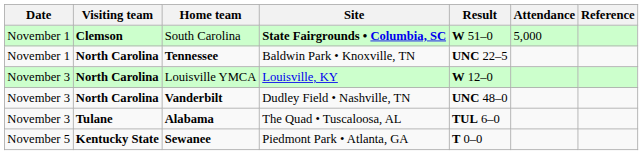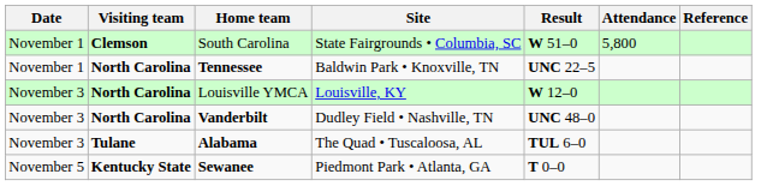 <table class="wikitable" style="font-size:95%;">
 <tr>
 <th>Date</th>
 <th>Visiting team</th>
 <th>Home team</th>
 <th>Site</th>
 <th>Result</th>
 <th>Attendance</th>
 <th class="unsortable">Reference</th>
 </tr>
 <tr bgcolor=ccffcc>
 <td>November 1</td>
 <td><strong>Clemson</strong></td>
 <td>South Carolina</td>
-<td><strong>State Fairgrounds • <a href='#'>Columbia, SC</a></strong></td>
+<td>State Fairgrounds • <a href='#'>Columbia, SC</a></td>
 <td><strong>W</strong> 51–0</td>
-<td>5,000</td>
+<td>5,800</td>
 <td></td>
 </tr>
 <tr bgcolor=>
 <td>November 1</td>
 <td><strong>North Carolina</strong></td>
 <td><strong>Tennessee</strong></td>
 <td>Baldwin Park • Knoxville, TN</td>
 <td><strong>UNC</strong> 22–5</td>
 <td></td>
 <td></td>
 </tr>
 <tr bgcolor=ccffcc>
 <td>November 3</td>
 <td><strong>North Carolina</strong></td>
 <td>Louisville YMCA</td>
 <td><a href='#'>Louisville, KY</a></td>
 <td><strong>W</strong> 12–0</td>
 <td></td>
 <td></td>
 </tr>
 <tr bgcolor=>
 <td>November 3</td>
 <td><strong>North Carolina</strong></td>
 <td><strong>Vanderbilt</strong></td>
 <td>Dudley Field • Nashville, TN</td>
 <td><strong>UNC</strong> 48–0</td>
 <td></td>
 <td></td>
 </tr>
 <tr bgcolor=>
 <td>November 3</td>
 <td><strong>Tulane</strong></td>
 <td><strong>Alabama</strong></td>
 <td>The Quad • Tuscaloosa, AL</td>
 <td><strong>TUL</strong> 6–0</td>
 <td></td>
 <td></td>
 </tr>
 <tr bgcolor=>
 <td>November 5</td>
 <td><strong>Kentucky State</strong></td>
 <td><strong>Sewanee</strong></td>
 <td>Piedmont Park • Atlanta, GA</td>
 <td><strong>T</strong> 0–0</td>
 <td></td>
 <td></td>
 </tr>
 </table>
